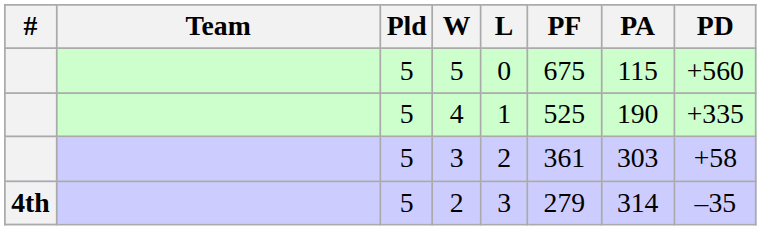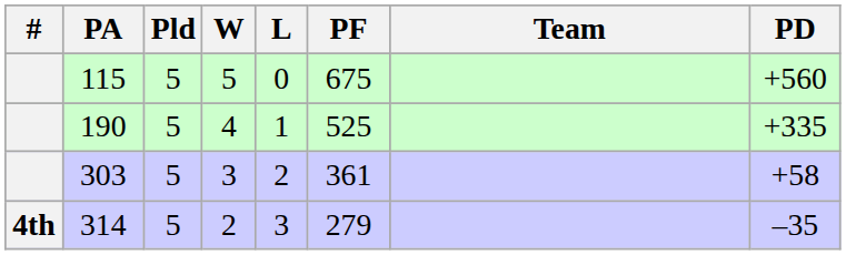 <table class=wikitable style="text-align:center;">
 <tr>
 <th>#</th>
-<th width=180px>Team</th>
+<th width=35px>PA</th>
 <th width=20px>Pld</th>
 <th width=20px>W</th>
 <th width=20px>L</th>
 <th width=35px>PF</th>
-<th width=35px>PA</th>
+<th width=180px>Team</th>
 <th width=40px>PD</th>
 </tr>
 <tr bgcolor=#ccffcc>
 <th></th>
-<td align=left></td>
+<td>115</td>
 <td>5</td>
 <td>5</td>
 <td>0</td>
 <td>675</td>
-<td>115</td>
+<td align=left></td>
 <td>+560</td>
 </tr>
 <tr bgcolor=#ccffcc>
 <th></th>
-<td align=left></td>
+<td>190</td>
 <td>5</td>
 <td>4</td>
 <td>1</td>
 <td>525</td>
-<td>190</td>
+<td align=left></td>
 <td>+335</td>
 </tr>
 <tr bgcolor=#ccccff>
 <th></th>
-<td align=left></td>
+<td>303</td>
 <td>5</td>
 <td>3</td>
 <td>2</td>
 <td>361</td>
-<td>303</td>
+<td align=left></td>
 <td>+58</td>
 </tr>
 <tr bgcolor=#ccccff>
 <th>4th</th>
-<td align=left></td>
+<td>314</td>
 <td>5</td>
 <td>2</td>
 <td>3</td>
 <td>279</td>
-<td>314</td>
+<td align=left></td>
 <td>–35</td>
 </tr>
 </table>
